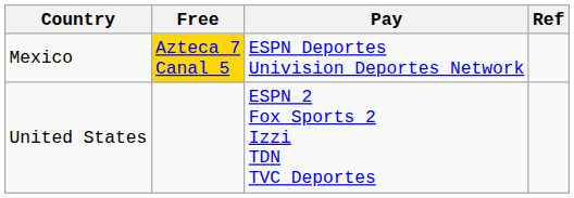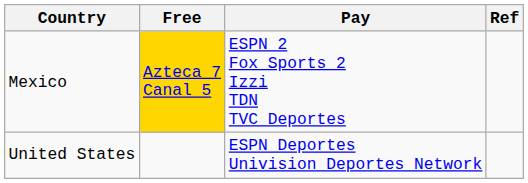 <table class="wikitable">
 <tr>
 <th>Country</th>
 <th>Free</th>
 <th>Pay</th>
 <th>Ref</th>
 </tr>
 <tr>
 <td>Mexico</td>
 <td style="background: gold;"><a href='#'>Azteca 7</a><br><a href='#'>Canal 5</a></td>
-<td><a href='#'>ESPN Deportes</a><br><a href='#'>Univision Deportes Network</a></td>
+<td><a href='#'>ESPN 2</a><br><a href='#'>Fox Sports 2</a><br><a href='#'>Izzi</a><br><a href='#'>TDN</a><br><a href='#'>TVC Deportes</a></td>
 <td></td>
 </tr>
 <tr>
 <td>United States</td>
 <td></td>
-<td><a href='#'>ESPN 2</a><br><a href='#'>Fox Sports 2</a><br><a href='#'>Izzi</a><br><a href='#'>TDN</a><br><a href='#'>TVC Deportes</a></td>
+<td><a href='#'>ESPN Deportes</a><br><a href='#'>Univision Deportes Network</a></td>
 </tr>
 </table>
